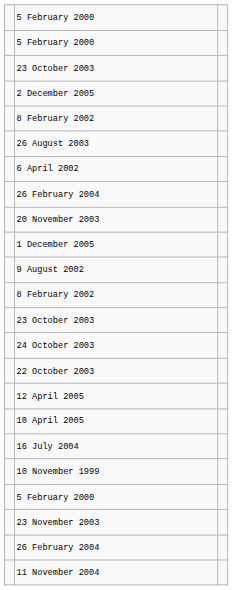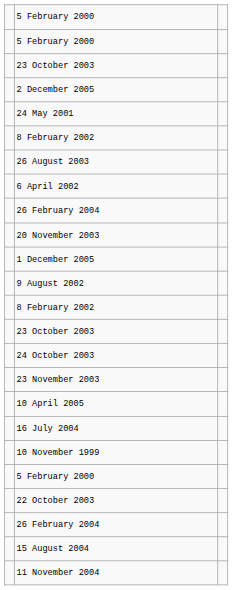 <table class="wikitable" style="font-size: 80%; float: left; width: 26em; margin-right: 1em; height: 700px">
 <tr>
 <td></td>
 <td>5 February 2000</td>
 <td></td>
 </tr>
 <tr>
 <td></td>
 <td>5 February 2000</td>
 <td></td>
 </tr>
 <tr>
 <td></td>
 <td>23 October 2003</td>
 <td></td>
 </tr>
 <tr>
 <td></td>
 <td>2 December 2005</td>
+<td></td>
+</tr>
+<tr>
+<td></td>
+<td>24 May 2001</td>
 <td></td>
 </tr>
 <tr>
 <td></td>
 <td>8 February 2002</td>
 <td></td>
 </tr>
 <tr>
 <td></td>
 <td>26 August 2003</td>
 <td></td>
 </tr>
 <tr>
 <td></td>
 <td>6 April 2002</td>
 <td></td>
 </tr>
 <tr>
 <td></td>
 <td>26 February 2004</td>
 <td></td>
 </tr>
 <tr>
 <td></td>
 <td>20 November 2003</td>
 <td></td>
 </tr>
 <tr>
 <td></td>
 <td>1 December 2005</td>
 <td></td>
 </tr>
 <tr>
 <td></td>
 <td>9 August 2002</td>
 <td></td>
 </tr>
 <tr>
 <td></td>
 <td>8 February 2002</td>
 <td></td>
 </tr>
 <tr>
 <td></td>
 <td>23 October 2003</td>
 <td></td>
 </tr>
 <tr>
 <td></td>
 <td>24 October 2003</td>
 <td></td>
 </tr>
 <tr>
 <td></td>
-<td>22 October 2003</td>
-<td></td>
-</tr>
-<tr>
-<td></td>
-<td>12 April 2005</td>
+<td>23 November 2003</td>
 <td></td>
 </tr>
 <tr>
 <td></td>
 <td>10 April 2005</td>
 <td></td>
 </tr>
 <tr>
 <td></td>
 <td>16 July 2004</td>
 <td></td>
 </tr>
 <tr>
 <td></td>
 <td>10 November 1999</td>
 <td></td>
 </tr>
 <tr>
 <td></td>
 <td>5 February 2000</td>
 <td></td>
 </tr>
 <tr>
 <td></td>
-<td>23 November 2003</td>
+<td>22 October 2003</td>
 <td></td>
 </tr>
 <tr>
 <td></td>
 <td>26 February 2004</td>
 <td></td>
 </tr>
 <tr>
 <td></td>
+<td>15 August 2004</td>
+<td></td>
+</tr>
+<tr>
+<td></td>
 <td>11 November 2004</td>
 <td></td>
 </tr>
 </table>
